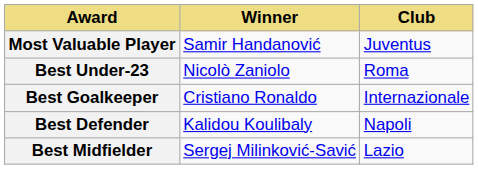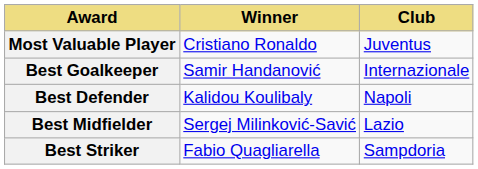 <table class="wikitable">
 <tr>
 <th style="background-color: #eedd82">Award</th>
 <th style="background-color: #eedd82">Winner</th>
 <th style="background-color: #eedd82">Club</th>
 </tr>
 <tr>
 <th>Most Valuable Player</th>
-<td> <a href='#'>Samir Handanović</a></td>
+<td> <a href='#'>Cristiano Ronaldo</a></td>
 <td><a href='#'>Juventus</a></td>
 </tr>
 <tr>
-<th>Best Under-23</th>
-<td> <a href='#'>Nicolò Zaniolo</a></td>
-<td><a href='#'>Roma</a></td>
-</tr>
-<tr>
 <th>Best Goalkeeper</th>
-<td> <a href='#'>Cristiano Ronaldo</a></td>
+<td> <a href='#'>Samir Handanović</a></td>
 <td><a href='#'>Internazionale</a></td>
 </tr>
 <tr>
 <th>Best Defender</th>
 <td> <a href='#'>Kalidou Koulibaly</a></td>
 <td><a href='#'>Napoli</a></td>
 </tr>
 <tr>
 <th>Best Midfielder</th>
 <td> <a href='#'>Sergej Milinković-Savić</a></td>
 <td><a href='#'>Lazio</a></td>
 </tr>
+<tr>
+<th>Best Striker</th>
+<td> <a href='#'>Fabio Quagliarella</a></td>
+<td><a href='#'>Sampdoria</a></td>
+</tr>
 </table>
